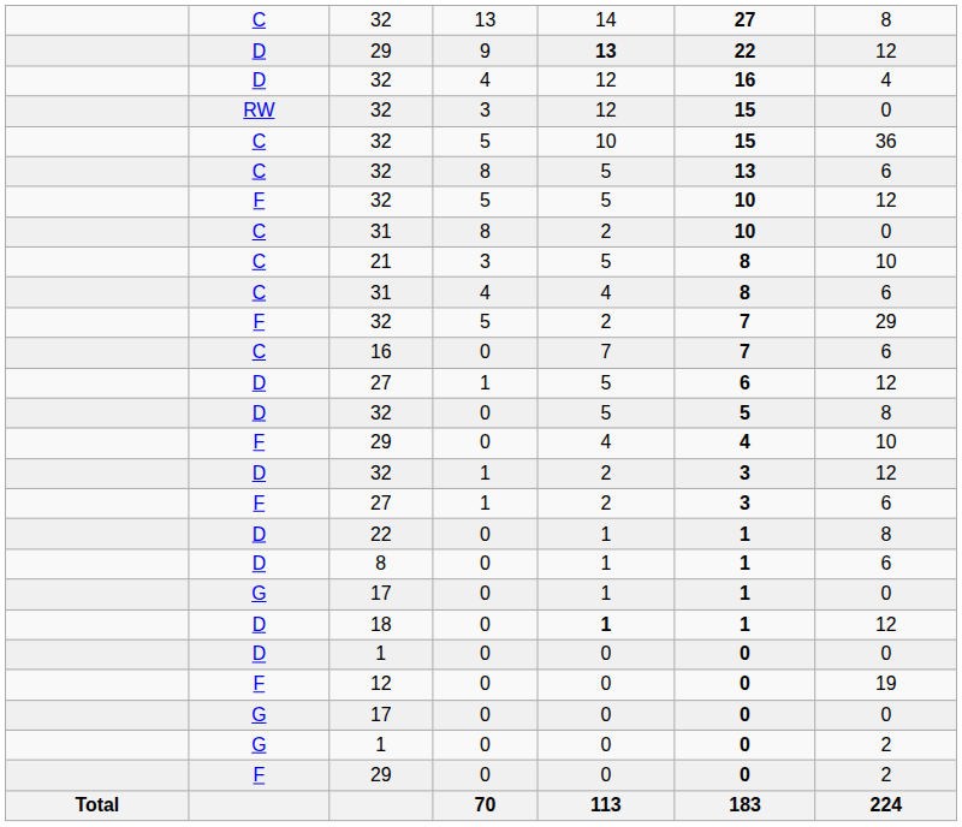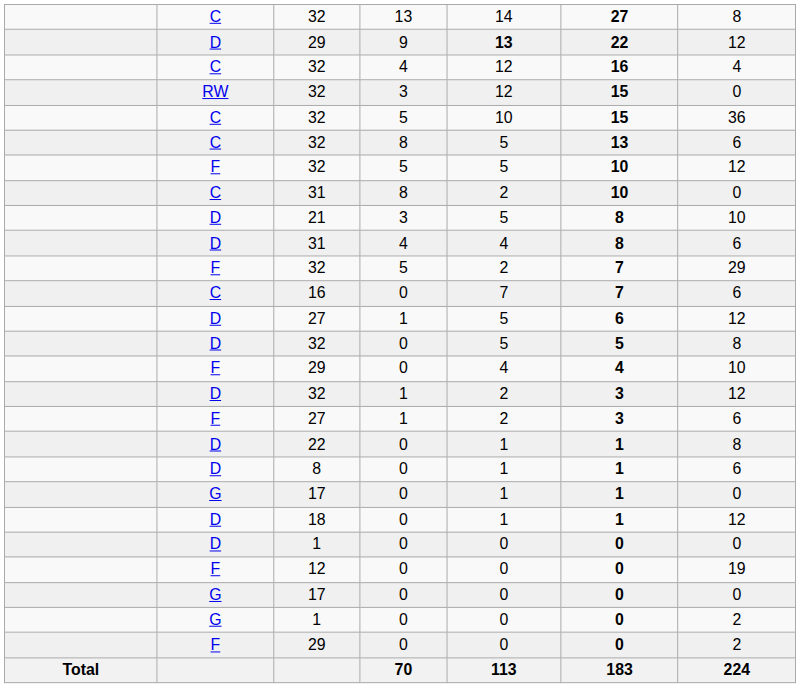 <table class="wikitable sortable" width=800>
 <tr align="center">
 </tr>
 <tr align="center" bgcolor="">
 <td></td>
 <td><a href='#'>C</a></td>
 <td>32</td>
 <td>13</td>
 <td>14</td>
 <td><strong>27</strong></td>
 <td>8</td>
 </tr>
 <tr align="center" bgcolor="f0f0f0">
 <td></td>
 <td><a href='#'>D</a></td>
 <td>29</td>
 <td>9</td>
 <td><strong>13</strong></td>
 <td><strong>22</strong></td>
 <td>12</td>
 </tr>
 <tr align="center" bgcolor="">
 <td></td>
-<td><a href='#'>D</a></td>
+<td><a href='#'>C</a></td>
 <td>32</td>
 <td>4</td>
 <td>12</td>
 <td><strong>16</strong></td>
 <td>4</td>
 </tr>
 <tr align="center" bgcolor="f0f0f0">
 <td></td>
 <td><a href='#'>RW</a></td>
 <td>32</td>
 <td>3</td>
 <td>12</td>
 <td><strong>15</strong></td>
 <td>0</td>
 </tr>
 <tr align="center" bgcolor="">
 <td></td>
 <td><a href='#'>C</a></td>
 <td>32</td>
 <td>5</td>
 <td>10</td>
 <td><strong>15</strong></td>
 <td>36</td>
 </tr>
 <tr align="center" bgcolor="f0f0f0">
 <td></td>
 <td><a href='#'>C</a></td>
 <td>32</td>
 <td>8</td>
 <td>5</td>
 <td><strong>13</strong></td>
 <td>6</td>
 </tr>
 <tr align="center" bgcolor="">
 <td></td>
 <td><a href='#'>F</a></td>
 <td>32</td>
 <td>5</td>
 <td>5</td>
 <td><strong>10</strong></td>
 <td>12</td>
 </tr>
 <tr align="center" bgcolor="f0f0f0">
 <td></td>
 <td><a href='#'>C</a></td>
 <td>31</td>
 <td>8</td>
 <td>2</td>
 <td><strong>10</strong></td>
 <td>0</td>
 </tr>
 <tr align="center" bgcolor="">
 <td></td>
-<td><a href='#'>C</a></td>
+<td><a href='#'>D</a></td>
 <td>21</td>
 <td>3</td>
 <td>5</td>
 <td><strong>8</strong></td>
 <td>10</td>
 </tr>
 <tr align="center" bgcolor="f0f0f0">
 <td></td>
-<td><a href='#'>C</a></td>
+<td><a href='#'>D</a></td>
 <td>31</td>
 <td>4</td>
 <td>4</td>
 <td><strong>8</strong></td>
 <td>6</td>
 </tr>
 <tr align="center" bgcolor="">
 <td></td>
 <td><a href='#'>F</a></td>
 <td>32</td>
 <td>5</td>
 <td>2</td>
 <td><strong>7</strong></td>
 <td>29</td>
 </tr>
 <tr align="center" bgcolor="f0f0f0">
 <td></td>
 <td><a href='#'>C</a></td>
 <td>16</td>
 <td>0</td>
 <td>7</td>
 <td><strong>7</strong></td>
 <td>6</td>
 </tr>
 <tr align="center" bgcolor="">
 <td></td>
 <td><a href='#'>D</a></td>
 <td>27</td>
 <td>1</td>
 <td>5</td>
 <td><strong>6</strong></td>
 <td>12</td>
 </tr>
 <tr align="center" bgcolor="f0f0f0">
 <td></td>
 <td><a href='#'>D</a></td>
 <td>32</td>
 <td>0</td>
 <td>5</td>
 <td><strong>5</strong></td>
 <td>8</td>
 </tr>
 <tr align="center" bgcolor="">
 <td></td>
 <td><a href='#'>F</a></td>
 <td>29</td>
 <td>0</td>
 <td>4</td>
 <td><strong>4</strong></td>
 <td>10</td>
 </tr>
 <tr align="center" bgcolor="f0f0f0">
 <td></td>
 <td><a href='#'>D</a></td>
 <td>32</td>
 <td>1</td>
 <td>2</td>
 <td><strong>3</strong></td>
 <td>12</td>
 </tr>
 <tr align="center" bgcolor="">
 <td></td>
 <td><a href='#'>F</a></td>
 <td>27</td>
 <td>1</td>
 <td>2</td>
 <td><strong>3</strong></td>
 <td>6</td>
 </tr>
 <tr align="center" bgcolor="f0f0f0">
 <td></td>
 <td><a href='#'>D</a></td>
 <td>22</td>
 <td>0</td>
 <td>1</td>
 <td><strong>1</strong></td>
 <td>8</td>
 </tr>
 <tr align="center" bgcolor="">
 <td></td>
 <td><a href='#'>D</a></td>
 <td>8</td>
 <td>0</td>
 <td>1</td>
 <td><strong>1</strong></td>
 <td>6</td>
 </tr>
 <tr align="center" bgcolor="f0f0f0">
 <td></td>
 <td><a href='#'>G</a></td>
 <td>17</td>
 <td>0</td>
 <td>1</td>
 <td><strong>1</strong></td>
 <td>0</td>
 </tr>
 <tr align="center" bgcolor="">
 <td></td>
 <td><a href='#'>D</a></td>
 <td>18</td>
 <td>0</td>
-<td><strong>1</strong></td>
+<td>1</td>
 <td><strong>1</strong></td>
 <td>12</td>
 </tr>
 <tr align="center" bgcolor="f0f0f0">
 <td></td>
 <td><a href='#'>D</a></td>
 <td>1</td>
 <td>0</td>
 <td>0</td>
 <td><strong>0</strong></td>
 <td>0</td>
 </tr>
 <tr align="center" bgcolor="">
 <td></td>
 <td><a href='#'>F</a></td>
 <td>12</td>
 <td>0</td>
 <td>0</td>
 <td><strong>0</strong></td>
 <td>19</td>
 </tr>
 <tr align="center" bgcolor="f0f0f0">
 <td></td>
 <td><a href='#'>G</a></td>
 <td>17</td>
 <td>0</td>
 <td>0</td>
 <td><strong>0</strong></td>
 <td>0</td>
 </tr>
 <tr align="center" bgcolor="">
 <td></td>
 <td><a href='#'>G</a></td>
 <td>1</td>
 <td>0</td>
 <td>0</td>
 <td><strong>0</strong></td>
 <td>2</td>
 </tr>
 <tr align="center" bgcolor="f0f0f0">
 <td></td>
 <td><a href='#'>F</a></td>
 <td>29</td>
 <td>0</td>
 <td>0</td>
 <td><strong>0</strong></td>
 <td>2</td>
 </tr>
 <tr>
 <th>Total</th>
 <th></th>
 <th></th>
 <th>70</th>
 <th>113</th>
 <th>183</th>
 <th>224</th>
 </tr>
 </table>
